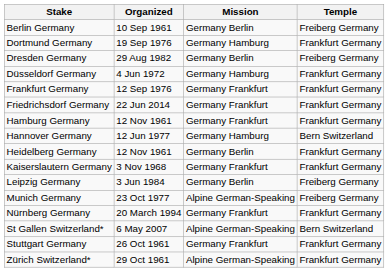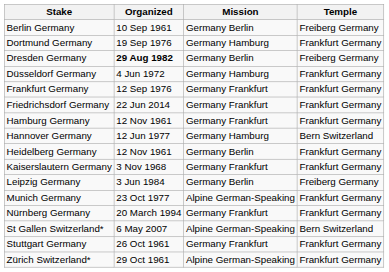 <table class="wikitable sortable">
 <tr>
 <th>Stake</th>
 <th data-sort-type=date>Organized</th>
 <th>Mission</th>
 <th>Temple</th>
 </tr>
 <tr>
 <td>Berlin Germany</td>
 <td>10 Sep 1961</td>
 <td>Germany Berlin</td>
 <td>Freiberg Germany</td>
 </tr>
 <tr>
 <td>Dortmund Germany</td>
 <td>19 Sep 1976</td>
 <td>Germany Hamburg</td>
 <td>Frankfurt Germany</td>
 </tr>
 <tr>
 <td>Dresden Germany</td>
-<td>29 Aug 1982</td>
+<td><strong>29 Aug 1982</strong></td>
 <td>Germany Berlin</td>
 <td>Freiberg Germany</td>
 </tr>
 <tr>
 <td>Düsseldorf Germany</td>
 <td>4 Jun 1972</td>
 <td>Germany Hamburg</td>
 <td>Frankfurt Germany</td>
 </tr>
 <tr>
 <td>Frankfurt Germany</td>
 <td>12 Sep 1976</td>
 <td>Germany Frankfurt</td>
 <td>Frankfurt Germany</td>
 </tr>
 <tr>
 <td>Friedrichsdorf Germany</td>
 <td>22 Jun 2014</td>
 <td>Germany Frankfurt</td>
 <td>Frankfurt Germany</td>
 </tr>
 <tr>
 <td>Hamburg Germany</td>
 <td>12 Nov 1961</td>
 <td>Germany Frankfurt</td>
 <td>Frankfurt Germany</td>
 </tr>
 <tr>
 <td>Hannover Germany</td>
 <td>12 Jun 1977</td>
 <td>Germany Hamburg</td>
 <td>Bern Switzerland</td>
 </tr>
 <tr>
 <td>Heidelberg Germany</td>
 <td>12 Nov 1961</td>
 <td>Germany Berlin</td>
 <td>Frankfurt Germany</td>
 </tr>
 <tr>
 <td>Kaiserslautern Germany</td>
 <td>3 Nov 1968</td>
 <td>Germany Frankfurt</td>
 <td>Frankfurt Germany</td>
 </tr>
 <tr>
 <td>Leipzig Germany</td>
 <td>3 Jun 1984</td>
 <td>Germany Berlin</td>
 <td>Freiberg Germany</td>
 </tr>
 <tr>
 <td>Munich Germany</td>
 <td>23 Oct 1977</td>
 <td>Alpine German-Speaking</td>
-<td>Freiberg Germany</td>
+<td>Frankfurt Germany</td>
 </tr>
 <tr>
 <td>Nürnberg Germany</td>
 <td>20 March 1994</td>
 <td>Germany Frankfurt</td>
 <td>Frankfurt Germany</td>
 </tr>
 <tr>
 <td>St Gallen Switzerland*</td>
 <td>6 May 2007</td>
 <td>Alpine German-Speaking</td>
 <td>Bern Switzerland</td>
 </tr>
 <tr>
 <td>Stuttgart Germany</td>
 <td>26 Oct 1961</td>
 <td>Germany Frankfurt</td>
 <td>Frankfurt Germany</td>
 </tr>
 <tr>
 <td>Zürich Switzerland*</td>
 <td>29 Oct 1961</td>
 <td>Alpine German-Speaking</td>
 <td>Frankfurt Germany</td>
 </tr>
 </table>
